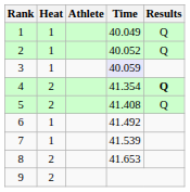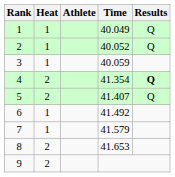 <table class="wikitable sortable" style="text-align:center">
 <tr>
 <th>Rank</th>
 <th>Heat</th>
 <th>Athlete</th>
 <th>Time</th>
 <th>Results</th>
 </tr>
 <tr bgcolor="#ccffcc">
 <td>1</td>
 <td>1</td>
 <td align="left"></td>
 <td>40.049</td>
 <td>Q</td>
 </tr>
 <tr bgcolor="#ccffcc">
 <td>2</td>
 <td>1</td>
 <td align="left"></td>
 <td>40.052</td>
 <td>Q</td>
 </tr>
 <tr>
 <td>3</td>
 <td>1</td>
 <td align="left"></td>
-<td style="background: lavender;">40.059</td>
+<td>40.059</td>
 <td></td>
 </tr>
 <tr bgcolor="#ccffcc">
 <td>4</td>
 <td>2</td>
 <td align="left"></td>
 <td>41.354</td>
 <td><strong>Q</strong></td>
 </tr>
 <tr bgcolor="#ccffcc">
 <td>5</td>
 <td>2</td>
 <td align="left"></td>
-<td>41.408</td>
+<td>41.407</td>
 <td>Q</td>
 </tr>
 <tr>
 <td>6</td>
 <td>1</td>
 <td align="left"></td>
 <td>41.492</td>
 <td></td>
 </tr>
 <tr>
 <td>7</td>
 <td>1</td>
 <td align="left"></td>
-<td>41.539</td>
+<td>41.579</td>
 <td></td>
 </tr>
 <tr>
 <td>8</td>
 <td>2</td>
 <td align="left"></td>
 <td>41.653</td>
 <td></td>
 </tr>
 <tr>
 <td>9</td>
 <td>2</td>
 <td align="left"></td>
 <td colspan="2"></td>
 </tr>
 </table>
